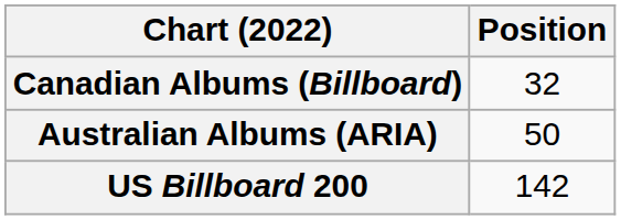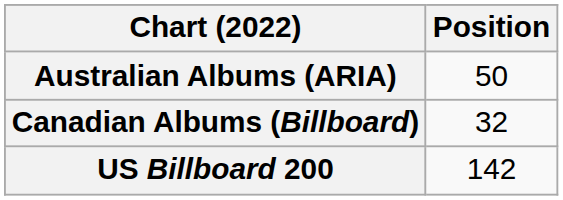 <table class="wikitable sortable plainrowheaders" style="text-align:center">
 <tr>
 <th scope="col">Chart (2022)</th>
 <th scope="col">Position</th>
 </tr>
 <tr>
+<th scope="row">Australian Albums (ARIA)</th>
+<td>50</td>
+</tr>
+<tr>
 <th scope="row">Canadian Albums (<em>Billboard</em>)</th>
 <td>32</td>
-</tr>
-<tr>
-<th scope="row">Australian Albums (ARIA)</th>
-<td>50</td>
 </tr>
 <tr>
 <th scope="row">US <em>Billboard</em> 200</th>
 <td>142</td>
 </tr>
 </table>
